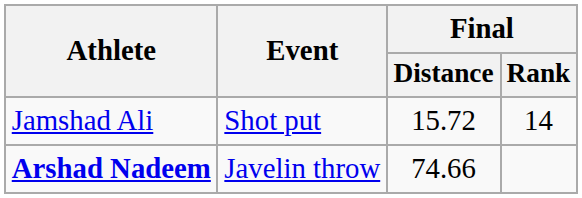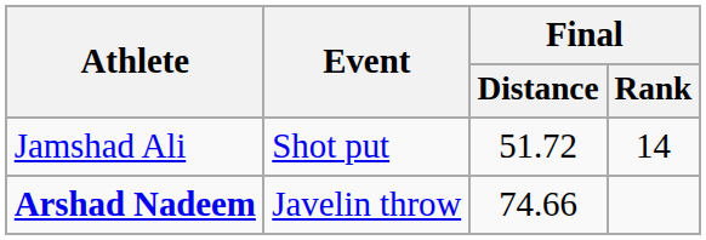 <table class="wikitable" style="font-size:90%; text-align:center">
 <tr>
 <th rowspan=2>Athlete</th>
 <th rowspan=2>Event</th>
 <th colspan=2>Final</th>
 </tr>
 <tr style="font-size:95%">
 <th>Distance</th>
 <th>Rank</th>
 </tr>
 <tr>
 <td align=left><a href='#'>Jamshad Ali</a></td>
 <td align=left rowspan=1><a href='#'>Shot put</a></td>
-<td>15.72</td>
+<td>51.72</td>
 <td>14</td>
 </tr>
 <tr>
 <td align=left><strong><a href='#'>Arshad Nadeem</a></strong></td>
 <td align=left rowspan=1><a href='#'>Javelin throw</a></td>
 <td>74.66</td>
 <td></td>
 </tr>
 </table>
